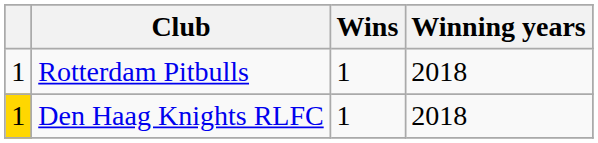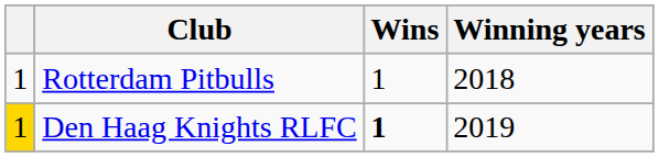 <table class="wikitable" style="text-align: left;">
 <tr>
 <th></th>
 <th>Club</th>
 <th>Wins</th>
 <th>Winning years</th>
 </tr>
 <tr>
 <td>1</td>
 <td align=left><a href='#'>Rotterdam Pitbulls</a></td>
 <td>1</td>
 <td>2018</td>
 </tr>
 <tr>
 <td style="background: gold;">1</td>
 <td align=left><a href='#'>Den Haag Knights RLFC</a></td>
-<td>1</td>
-<td>2018</td>
+<td><strong>1</strong></td>
+<td>2019</td>
 </tr>
 </table>
